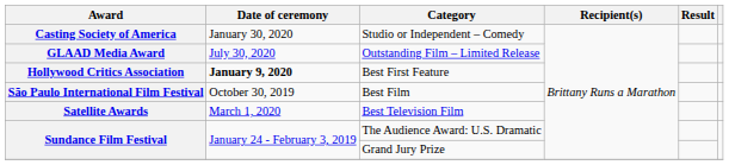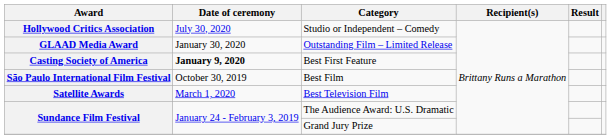 <table class="wikitable plainrowheaders sortable">
 <tr>
 <th scope="col">Award</th>
 <th scope="col">Date of ceremony</th>
 <th scope="col">Category</th>
 <th scope="col ">Recipient(s)</th>
 <th scope="col">Result</th>
 <th scope="col" class="unsortable"></th>
 </tr>
 <tr>
-<th scope="row"><a href='#'>Casting Society of America</a></th>
-<td>January 30, 2020</td>
+<th scope="row"><a href='#'>Hollywood Critics Association</a></th>
+<td><a href='#'>July 30, 2020</a></td>
 <td>Studio or Independent – Comedy</td>
 <td rowspan="7"><em>Brittany Runs a Marathon</em></td>
 <td></td>
 <td style="text-align:center;"></td>
 </tr>
 <tr>
 <th scope="row"><a href='#'>GLAAD Media Award</a></th>
-<td><a href='#'>July 30, 2020</a></td>
+<td>January 30, 2020</td>
 <td><a href='#'>Outstanding Film – Limited Release</a></td>
 <td></td>
 <td style="text-align:center;"></td>
 </tr>
 <tr>
-<th scope="row"><a href='#'>Hollywood Critics Association</a></th>
+<th scope="row"><a href='#'>Casting Society of America</a></th>
 <td><strong>January 9, 2020</strong></td>
 <td>Best First Feature</td>
 <td></td>
 <td style="text-align:center;"></td>
 </tr>
 <tr>
 <th scope="row"><a href='#'>São Paulo International Film Festival</a></th>
 <td>October 30, 2019</td>
 <td>Best Film</td>
 <td></td>
 <td></td>
 </tr>
 <tr>
 <th scope="row"><a href='#'>Satellite Awards</a></th>
 <td><a href='#'>March 1, 2020</a></td>
 <td><a href='#'>Best Television Film</a></td>
 <td></td>
 <td style="text-align:center;"></td>
 </tr>
 <tr>
 <th scope="row" rowspan="2"><a href='#'>Sundance Film Festival</a></th>
 <td rowspan="2"><a href='#'>January 24 - February 3, 2019</a></td>
 <td>The Audience Award: U.S. Dramatic</td>
 <td></td>
 <td style="text-align:center;" rowspan="2"><br></td>
 </tr>
 <tr>
 <td>Grand Jury Prize</td>
 <td></td>
 </tr>
 <tr>
 </tr>
 </table>
